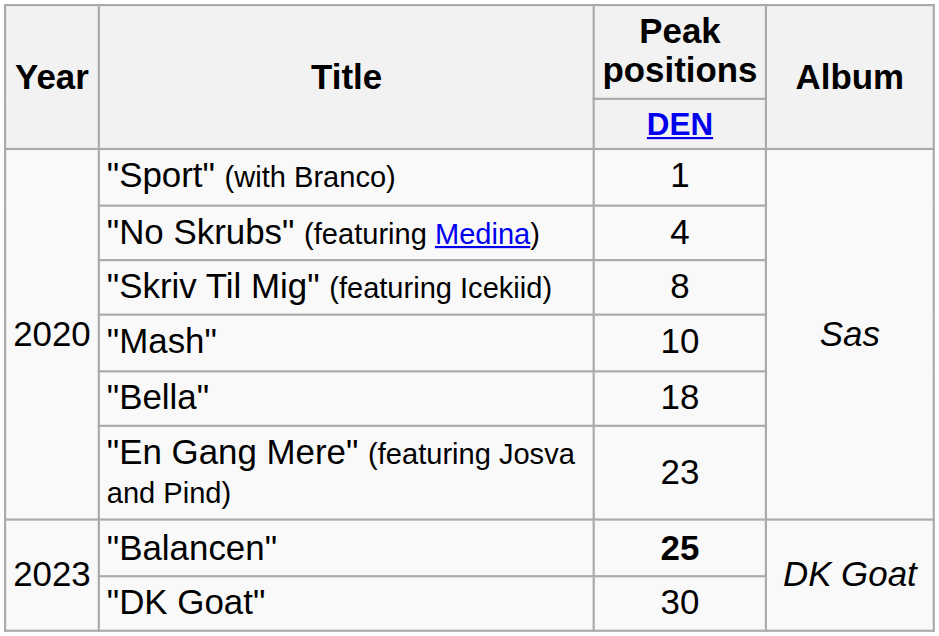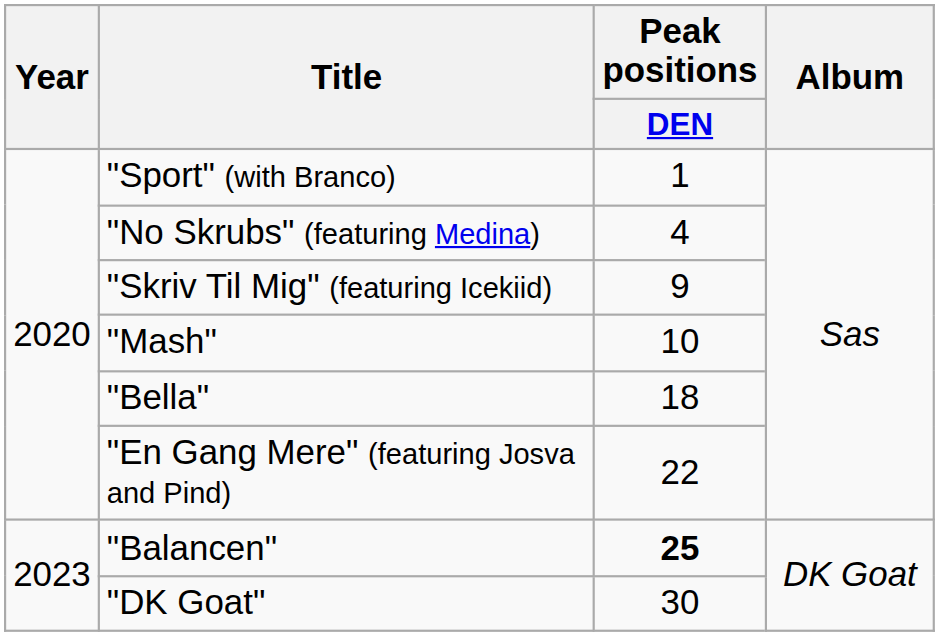 <table class="wikitable">
 <tr>
 <th rowspan="2" style="text-align:center; width:10px;">Year</th>
 <th rowspan="2" style="text-align:center; width:220px;">Title</th>
 <th style="text-align:center; width:20px;" colspan=1>Peak positions</th>
 <th rowspan="2" style="text-align:center; width:70px;">Album</th>
 </tr>
 <tr>
 <th scope="col" style="width:3em;font-size:90%;"><a href='#'>DEN</a><br></th>
 </tr>
 <tr>
 <td style="text-align:center;" rowspan=6>2020</td>
 <td>"Sport" <small>(with Branco)</small></td>
 <td style="text-align:center;">1</td>
 <td style="text-align:center;" rowspan=6><em>Sas</em></td>
 </tr>
 <tr>
 <td>"No Skrubs" <small>(featuring <a href='#'>Medina</a>)</small></td>
 <td style="text-align:center;">4</td>
 </tr>
 <tr>
 <td>"Skriv Til Mig" <small>(featuring Icekiid)</small></td>
-<td style="text-align:center;">8</td>
+<td style="text-align:center;">9</td>
 </tr>
 <tr>
 <td>"Mash"</td>
 <td style="text-align:center;">10</td>
 </tr>
 <tr>
 <td>"Bella"</td>
 <td style="text-align:center;">18</td>
 </tr>
 <tr>
 <td>"En Gang Mere" <small>(featuring Josva and Pind)</small></td>
-<td style="text-align:center;">23</td>
+<td style="text-align:center;">22</td>
 </tr>
 <tr>
 <td style="text-align:center;" rowspan=2>2023</td>
 <td>"Balancen" </td>
 <td style="text-align:center;"><strong>25<br></strong></td>
 <td style="text-align:center;" rowspan=2><em>DK Goat</em></td>
 </tr>
 <tr>
 <td>"DK Goat" </td>
 <td style="text-align:center;">30<br></td>
 </tr>
 </table>
